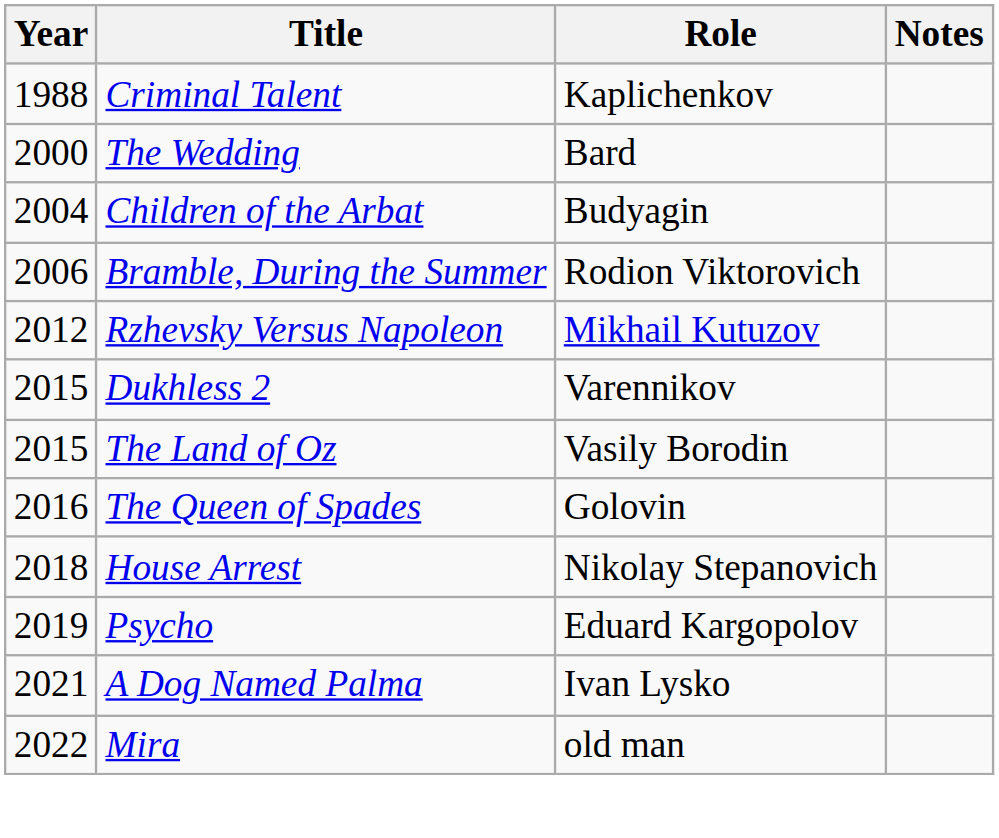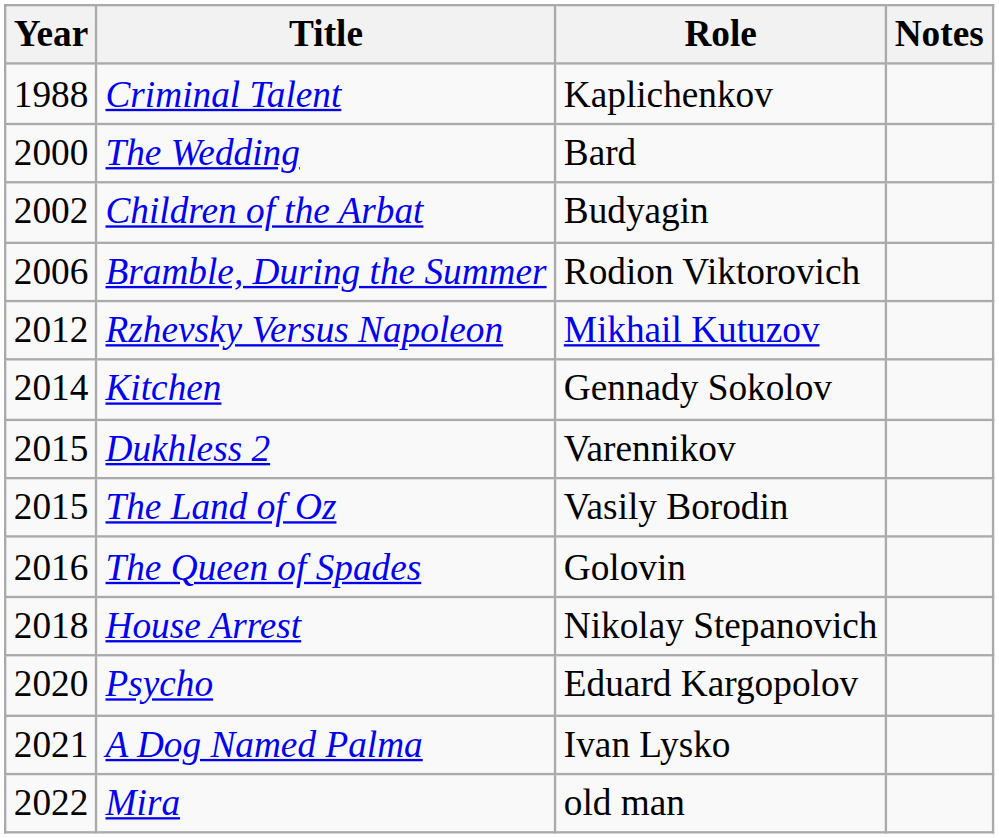 <table class="wikitable sortable">
 <tr>
 <th>Year</th>
 <th>Title</th>
 <th>Role</th>
 <th class="unsortable">Notes</th>
 </tr>
 <tr>
 <td>1988</td>
 <td><em><a href='#'>Criminal Talent</a></em></td>
 <td>Kaplichenkov</td>
 <td></td>
 </tr>
 <tr>
 <td>2000</td>
 <td><em><a href='#'>The Wedding</a></em></td>
 <td>Bard</td>
 <td></td>
 </tr>
 <tr>
-<td>2004</td>
+<td>2002</td>
 <td><em><a href='#'>Children of the Arbat</a></em></td>
 <td>Budyagin</td>
 <td></td>
 </tr>
 <tr>
 <td>2006</td>
 <td><em><a href='#'>Bramble, During the Summer</a></em></td>
 <td>Rodion Viktorovich</td>
 <td></td>
 </tr>
 <tr>
 <td>2012</td>
 <td><em><a href='#'>Rzhevsky Versus Napoleon</a></em></td>
 <td><a href='#'>Mikhail Kutuzov</a></td>
+<td></td>
+</tr>
+<tr>
+<td>2014</td>
+<td><em><a href='#'>Kitchen</a></em></td>
+<td>Gennady Sokolov</td>
 <td></td>
 </tr>
 <tr>
 <td>2015</td>
 <td><em><a href='#'>Dukhless 2</a></em></td>
 <td>Varennikov</td>
 <td></td>
 </tr>
 <tr>
 <td>2015</td>
 <td><em><a href='#'>The Land of Oz</a></em></td>
 <td>Vasily Borodin</td>
 <td></td>
 </tr>
 <tr>
 <td>2016</td>
 <td><em><a href='#'>The Queen of Spades</a></em></td>
 <td>Golovin</td>
 <td></td>
 </tr>
 <tr>
 <td>2018</td>
 <td><em><a href='#'>House Arrest</a></em></td>
 <td>Nikolay Stepanovich</td>
 <td></td>
 </tr>
 <tr>
-<td>2019</td>
+<td>2020</td>
 <td><em><a href='#'>Psycho</a></em></td>
 <td>Eduard Kargopolov</td>
 <td></td>
 </tr>
 <tr>
 <td>2021</td>
 <td><em><a href='#'>A Dog Named Palma</a></em></td>
 <td>Ivan Lysko</td>
 </tr>
 <tr>
 <td>2022</td>
 <td><em><a href='#'>Mira</a></em></td>
 <td>old man</td>
 <td></td>
 </tr>
 </table>
